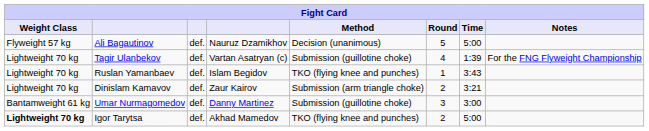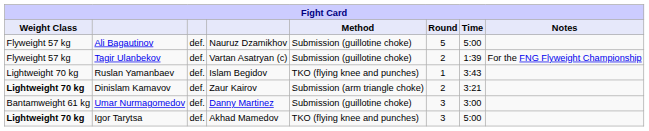 <table class="wikitable" style="font-size: 80%;">
 <tr>
 <th colspan="8" style="background-color: #ccf; color: #000080; text-align: center;"><strong>Fight Card</strong></th>
 </tr>
 <tr>
 <th colspan="1" style="background-color: #E6E8FA; color: #000000; text-align: center;">Weight Class</th>
 <th colspan="1" style="background-color: #E6E8FA; color: #000000; text-align: center;"></th>
 <th colspan="1" style="background-color: #E6E8FA; color: #000000; text-align: center;"></th>
 <th colspan="1" style="background-color: #E6E8FA; color: #000000; text-align: center;"></th>
 <th colspan="1" style="background-color: #E6E8FA; color: #000000; text-align: center;">Method</th>
 <th colspan="1" style="background-color: #E6E8FA; color: #000000; text-align: center;">Round</th>
 <th colspan="1" style="background-color: #E6E8FA; color: #000000; text-align: center;">Time</th>
 <th colspan="1" style="background-color: #E6E8FA; color: #000000; text-align: center;">Notes</th>
 </tr>
 <tr>
 <td>Flyweight 57 kg</td>
 <td> <a href='#'>Ali Bagautinov</a></td>
 <td>def.</td>
 <td> Nauruz Dzamikhov</td>
-<td>Decision (unanimous)</td>
+<td>Submission (guillotine choke)</td>
 <td align=center>5</td>
 <td align=center>5:00</td>
 <td></td>
 </tr>
 <tr>
-<td>Lightweight 70 kg</td>
+<td>Flyweight 57 kg</td>
 <td> <a href='#'>Tagir Ulanbekov</a></td>
 <td>def.</td>
 <td> Vartan Asatryan (c)</td>
 <td>Submission (guillotine choke)</td>
-<td align=center>4</td>
+<td align=center>2</td>
 <td align=center>1:39</td>
 <td>For the <a href='#'>FNG Flyweight Championship</a></td>
 </tr>
 <tr>
 <td>Lightweight 70 kg</td>
 <td> Ruslan Yamanbaev</td>
 <td>def.</td>
 <td> Islam Begidov</td>
 <td>TKO (flying knee and punches)</td>
 <td align=center>1</td>
 <td align=center>3:43</td>
 <td></td>
 </tr>
 <tr>
-<td>Lightweight 70 kg</td>
+<td><strong>Lightweight 70 kg</strong></td>
 <td> Dinislam Kamavov</td>
 <td>def.</td>
 <td> Zaur Kairov</td>
 <td>Submission (arm triangle choke)</td>
 <td align=center>2</td>
 <td align=center>3:21</td>
 <td></td>
 </tr>
 <tr>
 <td>Bantamweight 61 kg</td>
 <td> <a href='#'>Umar Nurmagomedov</a></td>
 <td>def.</td>
 <td> <a href='#'>Danny Martinez</a></td>
 <td>Submission (guillotine choke)</td>
 <td align=center>3</td>
 <td align=center>3:00</td>
 <td></td>
 </tr>
 <tr>
 <td><strong>Lightweight 70 kg</strong></td>
 <td> Igor Tarytsa</td>
 <td>def.</td>
 <td> Akhad Mamedov</td>
 <td>TKO (flying knee and punches)</td>
-<td align=center>2</td>
+<td align=center>3</td>
 <td align=center>5:00</td>
 <td></td>
 </tr>
 </table>
